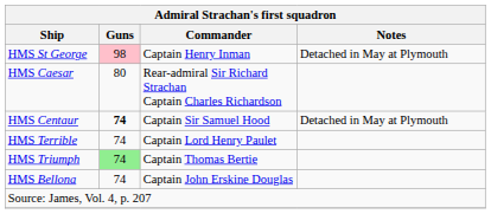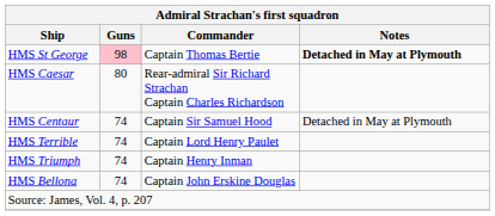 <table class="wikitable" width=100%>
 <tr valign="top">
 <th colspan="11" bgcolor="white">Admiral Strachan's first squadron</th>
 </tr>
 <tr valign="top"|- valign="top">
 <th width=15%; align= center>Ship</th>
 <th width=5%; align= center>Guns</th>
 <th width=25%; align= center>Commander</th>
 <th width=30%; align= center>Notes</th>
 </tr>
 <tr valign="top">
 <td align= left><a href='#'>HMS <em>St George</em></a></td>
 <td align= center style="background: pink;">98</td>
-<td align= left>Captain <a href='#'>Henry Inman</a></td>
-<td align= left>Detached in May at Plymouth</td>
+<td align= left>Captain <a href='#'>Thomas Bertie</a></td>
+<td align= left><strong>Detached in May at Plymouth</strong></td>
 </tr>
 <tr valign="top">
 <td align= left><a href='#'>HMS <em>Caesar</em></a></td>
 <td align= center>80</td>
 <td align= left>Rear-admiral <a href='#'>Sir Richard Strachan</a><br> Captain <a href='#'>Charles Richardson</a></td>
 <td align= left></td>
 </tr>
 <tr valign="top">
 <td align= left><a href='#'>HMS <em>Centaur</em></a></td>
-<td align= center><strong>74</strong></td>
+<td align= center>74</td>
 <td align= left>Captain <a href='#'>Sir Samuel Hood</a></td>
 <td align= left>Detached in May at Plymouth</td>
 </tr>
 <tr valign="top">
 <td align= left><a href='#'>HMS <em>Terrible</em></a></td>
 <td align= center>74</td>
 <td align= left>Captain <a href='#'>Lord Henry Paulet</a></td>
 <td align= left></td>
 </tr>
 <tr valign="top">
 <td align= left><a href='#'>HMS <em>Triumph</em></a></td>
-<td align= center style="background: lightgreen;">74</td>
-<td align= left>Captain <a href='#'>Thomas Bertie</a></td>
+<td align= center>74</td>
+<td align= left>Captain <a href='#'>Henry Inman</a></td>
 <td align= left></td>
 </tr>
 <tr valign="top">
 <td align= left><a href='#'>HMS <em>Bellona</em></a></td>
 <td align= center>74</td>
 <td align= left>Captain <a href='#'>John Erskine Douglas</a></td>
 <td align= left></td>
 </tr>
 <tr valign="top">
 <td colspan="9" align="left">Source: James, Vol. 4, p. 207</td>
 </tr>
 <tr>
 </tr>
 </table>
